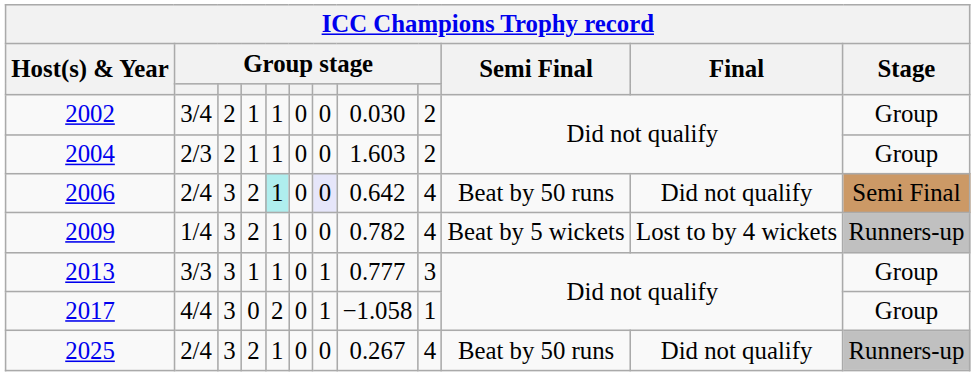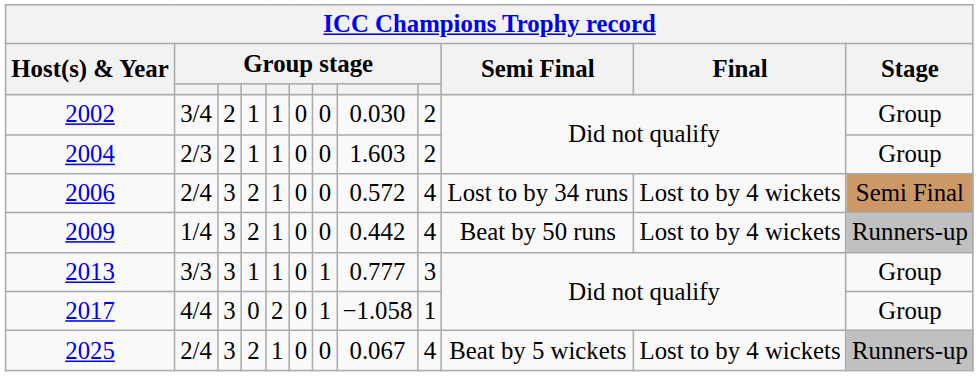 <table class="wikitable" style="margin: 1em 1em 1em 1em; text-align: center;">
 <tr>
 <th colspan=12><a href='#'>ICC Champions Trophy record</a></th>
 </tr>
 <tr>
 <th rowspan="2">Host(s) & Year</th>
 <th colspan="8">Group stage</th>
 <th rowspan="2">Semi Final</th>
 <th rowspan="2">Final</th>
 <th rowspan="2">Stage</th>
 </tr>
 <tr>
 <th></th>
 <th></th>
 <th></th>
 <th></th>
 <th></th>
 <th></th>
 <th></th>
 <th></th>
 </tr>
 <tr>
 <td> <a href='#'>2002</a></td>
 <td>3/4</td>
 <td>2</td>
 <td>1</td>
 <td>1</td>
 <td>0</td>
 <td>0</td>
 <td>0.030</td>
 <td>2</td>
 <td colspan="2" rowspan="2">Did not qualify</td>
 <td>Group</td>
 </tr>
 <tr>
 <td> <a href='#'>2004</a></td>
 <td>2/3</td>
 <td>2</td>
 <td>1</td>
 <td>1</td>
 <td>0</td>
 <td>0</td>
 <td>1.603</td>
 <td>2</td>
 <td>Group</td>
 </tr>
 <tr>
 <td> <a href='#'>2006</a></td>
 <td>2/4</td>
 <td>3</td>
 <td>2</td>
-<td style="background: paleturquoise;">1</td>
+<td>1</td>
 <td>0</td>
-<td style="background: lavender;">0</td>
-<td>0.642</td>
+<td>0</td>
+<td>0.572</td>
 <td>4</td>
-<td>Beat  by 50 runs</td>
-<td>Did not qualify</td>
+<td>Lost to  by 34 runs</td>
+<td>Lost to  by 4 wickets</td>
 <td style="background:#cc9966;">Semi Final</td>
 </tr>
 <tr>
 <td> <a href='#'>2009</a></td>
 <td>1/4</td>
 <td>3</td>
 <td>2</td>
 <td>1</td>
 <td>0</td>
 <td>0</td>
-<td>0.782</td>
+<td>0.442</td>
 <td>4</td>
-<td>Beat  by 5 wickets</td>
+<td>Beat  by 50 runs</td>
 <td>Lost to  by 4 wickets</td>
 <td style="background:silver;">Runners-up</td>
 </tr>
 <tr>
 <td> <a href='#'>2013</a></td>
 <td>3/3</td>
 <td>3</td>
 <td>1</td>
 <td>1</td>
 <td>0</td>
 <td>1</td>
 <td>0.777</td>
 <td>3</td>
 <td colspan="2" rowspan="2">Did not qualify</td>
 <td>Group</td>
 </tr>
 <tr>
 <td>  <a href='#'>2017</a></td>
 <td>4/4</td>
 <td>3</td>
 <td>0</td>
 <td>2</td>
 <td>0</td>
 <td>1</td>
 <td>−1.058</td>
 <td>1</td>
 <td>Group</td>
 </tr>
 <tr>
 <td>  <a href='#'>2025</a></td>
 <td>2/4</td>
 <td>3</td>
 <td>2</td>
 <td>1</td>
 <td>0</td>
 <td>0</td>
-<td>0.267</td>
+<td>0.067</td>
 <td>4</td>
-<td>Beat  by 50 runs</td>
-<td>Did not qualify</td>
+<td>Beat  by 5 wickets</td>
+<td>Lost to  by 4 wickets</td>
 <td style="background:silver;">Runners-up</td>
 </tr>
 </table>
